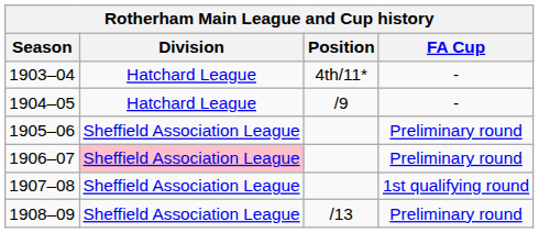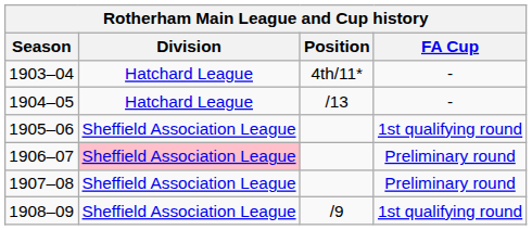 <table class="wikitable collapsible" style="text-align:center;font-size:75%">
 <tr>
 <th colspan="4"><strong>Rotherham Main League and Cup history</strong></th>
 </tr>
 <tr>
 <th>Season</th>
 <th>Division</th>
 <th>Position</th>
 <th><a href='#'>FA Cup</a></th>
 </tr>
 <tr>
 <td>1903–04</td>
 <td><a href='#'>Hatchard League</a></td>
 <td>4th/11*</td>
 <td>-</td>
 </tr>
 <tr>
 <td>1904–05</td>
 <td><a href='#'>Hatchard League</a></td>
-<td>/9</td>
+<td>/13</td>
 <td>-</td>
 </tr>
 <tr>
 <td>1905–06</td>
 <td><a href='#'>Sheffield Association League</a></td>
 <td></td>
-<td><a href='#'>Preliminary round</a></td>
+<td><a href='#'>1st qualifying round</a></td>
 </tr>
 <tr>
 <td>1906–07</td>
 <td style="background: pink;"><a href='#'>Sheffield Association League</a></td>
 <td></td>
 <td><a href='#'>Preliminary round</a></td>
 </tr>
 <tr>
 <td>1907–08</td>
 <td><a href='#'>Sheffield Association League</a></td>
 <td></td>
-<td><a href='#'>1st qualifying round</a></td>
+<td><a href='#'>Preliminary round</a></td>
 </tr>
 <tr>
 <td>1908–09</td>
 <td><a href='#'>Sheffield Association League</a></td>
-<td>/13</td>
-<td><a href='#'>Preliminary round</a></td>
+<td>/9</td>
+<td><a href='#'>1st qualifying round</a></td>
 </tr>
 </table>
